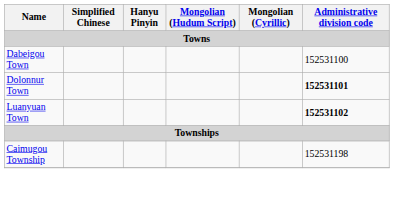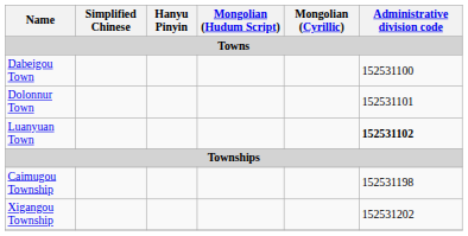 <table class="wikitable" align="center" style="width:50%; border="1">
 <tr>
 <th>Name</th>
 <th>Simplified Chinese</th>
 <th>Hanyu Pinyin</th>
 <th><a href='#'>Mongolian</a> (<a href='#'>Hudum Script</a>)</th>
 <th>Mongolian (<a href='#'>Cyrillic</a>)</th>
 <th><a href='#'>Administrative division code</a></th>
 </tr>
 <tr>
 <td colspan="6"  style="text-align:center; background:#d3d3d3;"><strong>Towns</strong></td>
 </tr>
 <tr --------->
 <td><a href='#'>Dabeigou Town</a></td>
 <td></td>
 <td></td>
 <td></td>
 <td></td>
 <td>152531100</td>
 </tr>
 <tr>
 <td><a href='#'>Dolonnur Town</a></td>
 <td></td>
 <td></td>
 <td></td>
 <td></td>
-<td><strong>152531101</strong></td>
+<td>152531101</td>
 </tr>
 <tr>
 <td><a href='#'>Luanyuan Town</a></td>
 <td></td>
 <td></td>
 <td></td>
 <td></td>
 <td><strong>152531102</strong></td>
 </tr>
 <tr>
 <td colspan="6"  style="text-align:center; background:#d3d3d3;"><strong>Townships</strong></td>
 </tr>
 <tr --------->
 <td><a href='#'>Caimugou Township</a></td>
 <td></td>
 <td></td>
 <td></td>
 <td></td>
 <td>152531198</td>
 </tr>
 <tr>
+<td><a href='#'>Xigangou Township</a></td>
+<td></td>
+<td></td>
+<td></td>
+<td></td>
+<td>152531202</td>
+</tr>
+<tr>
 </tr>
 </table>
